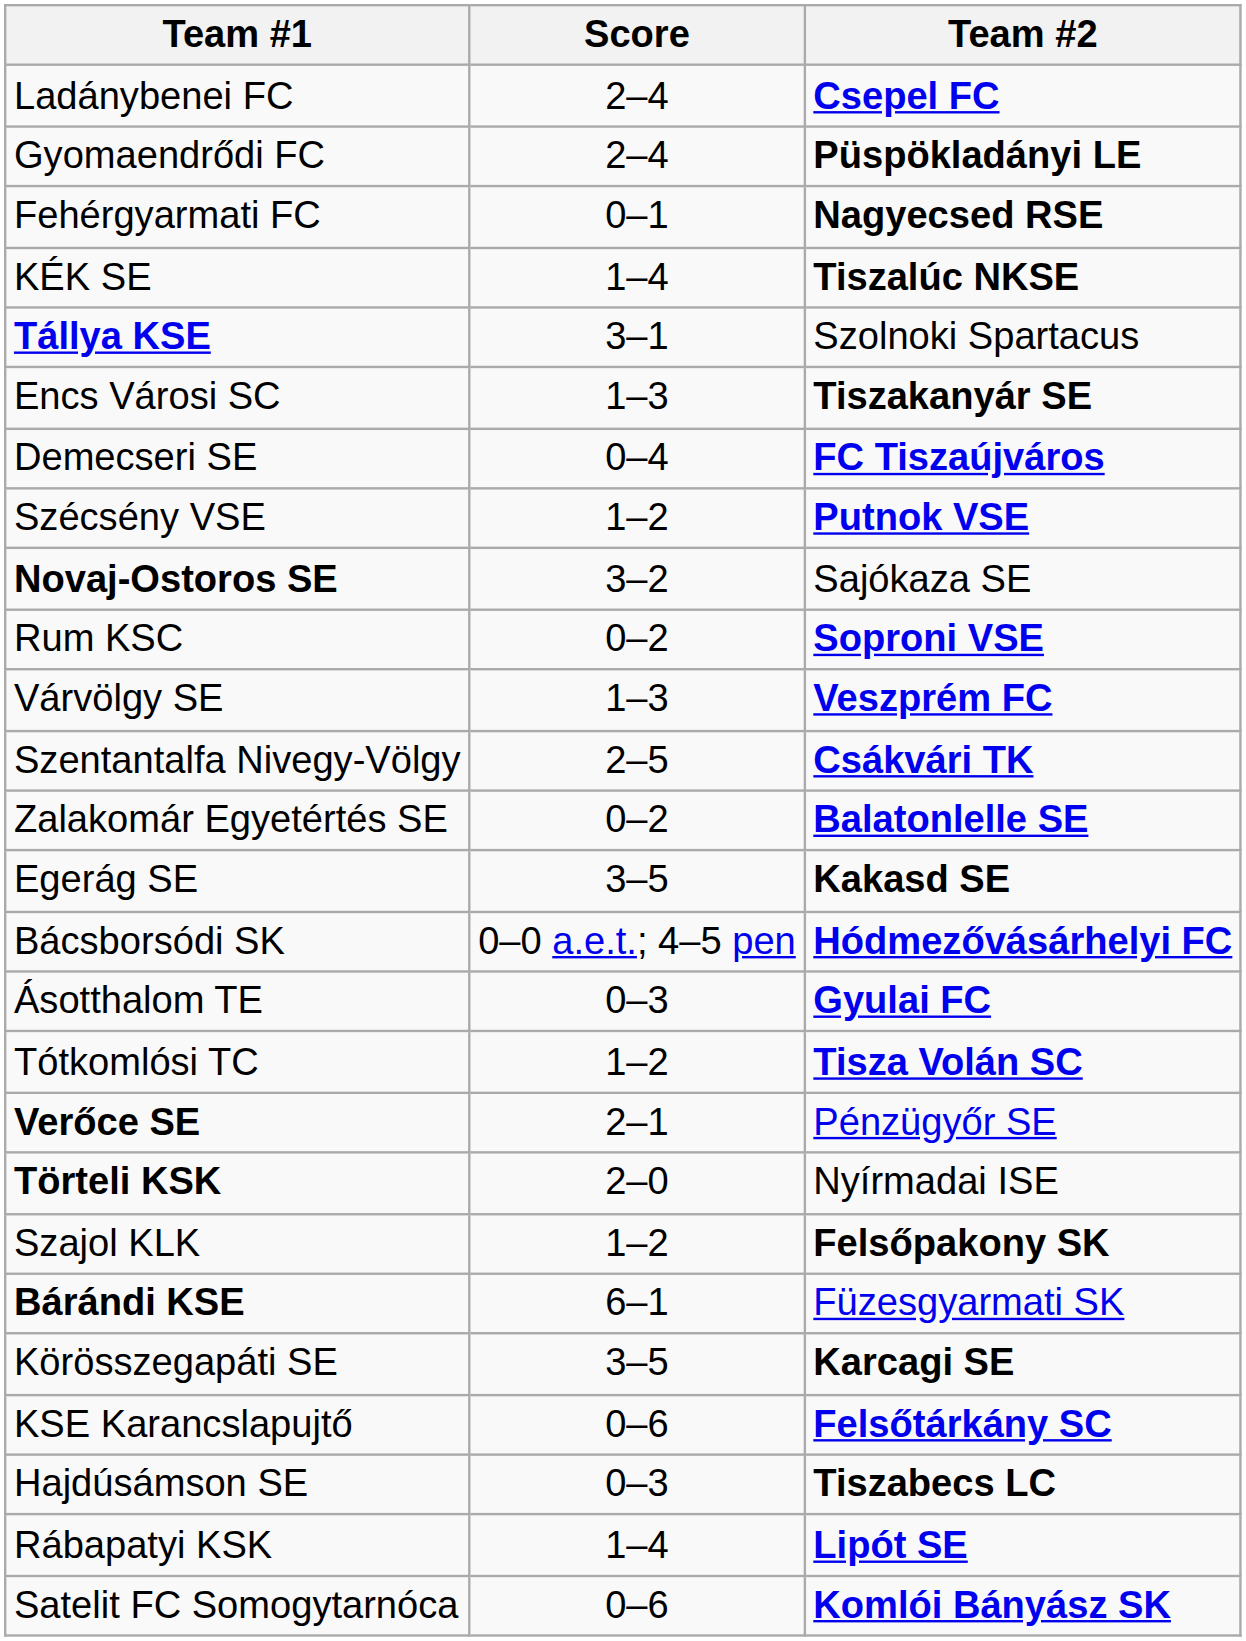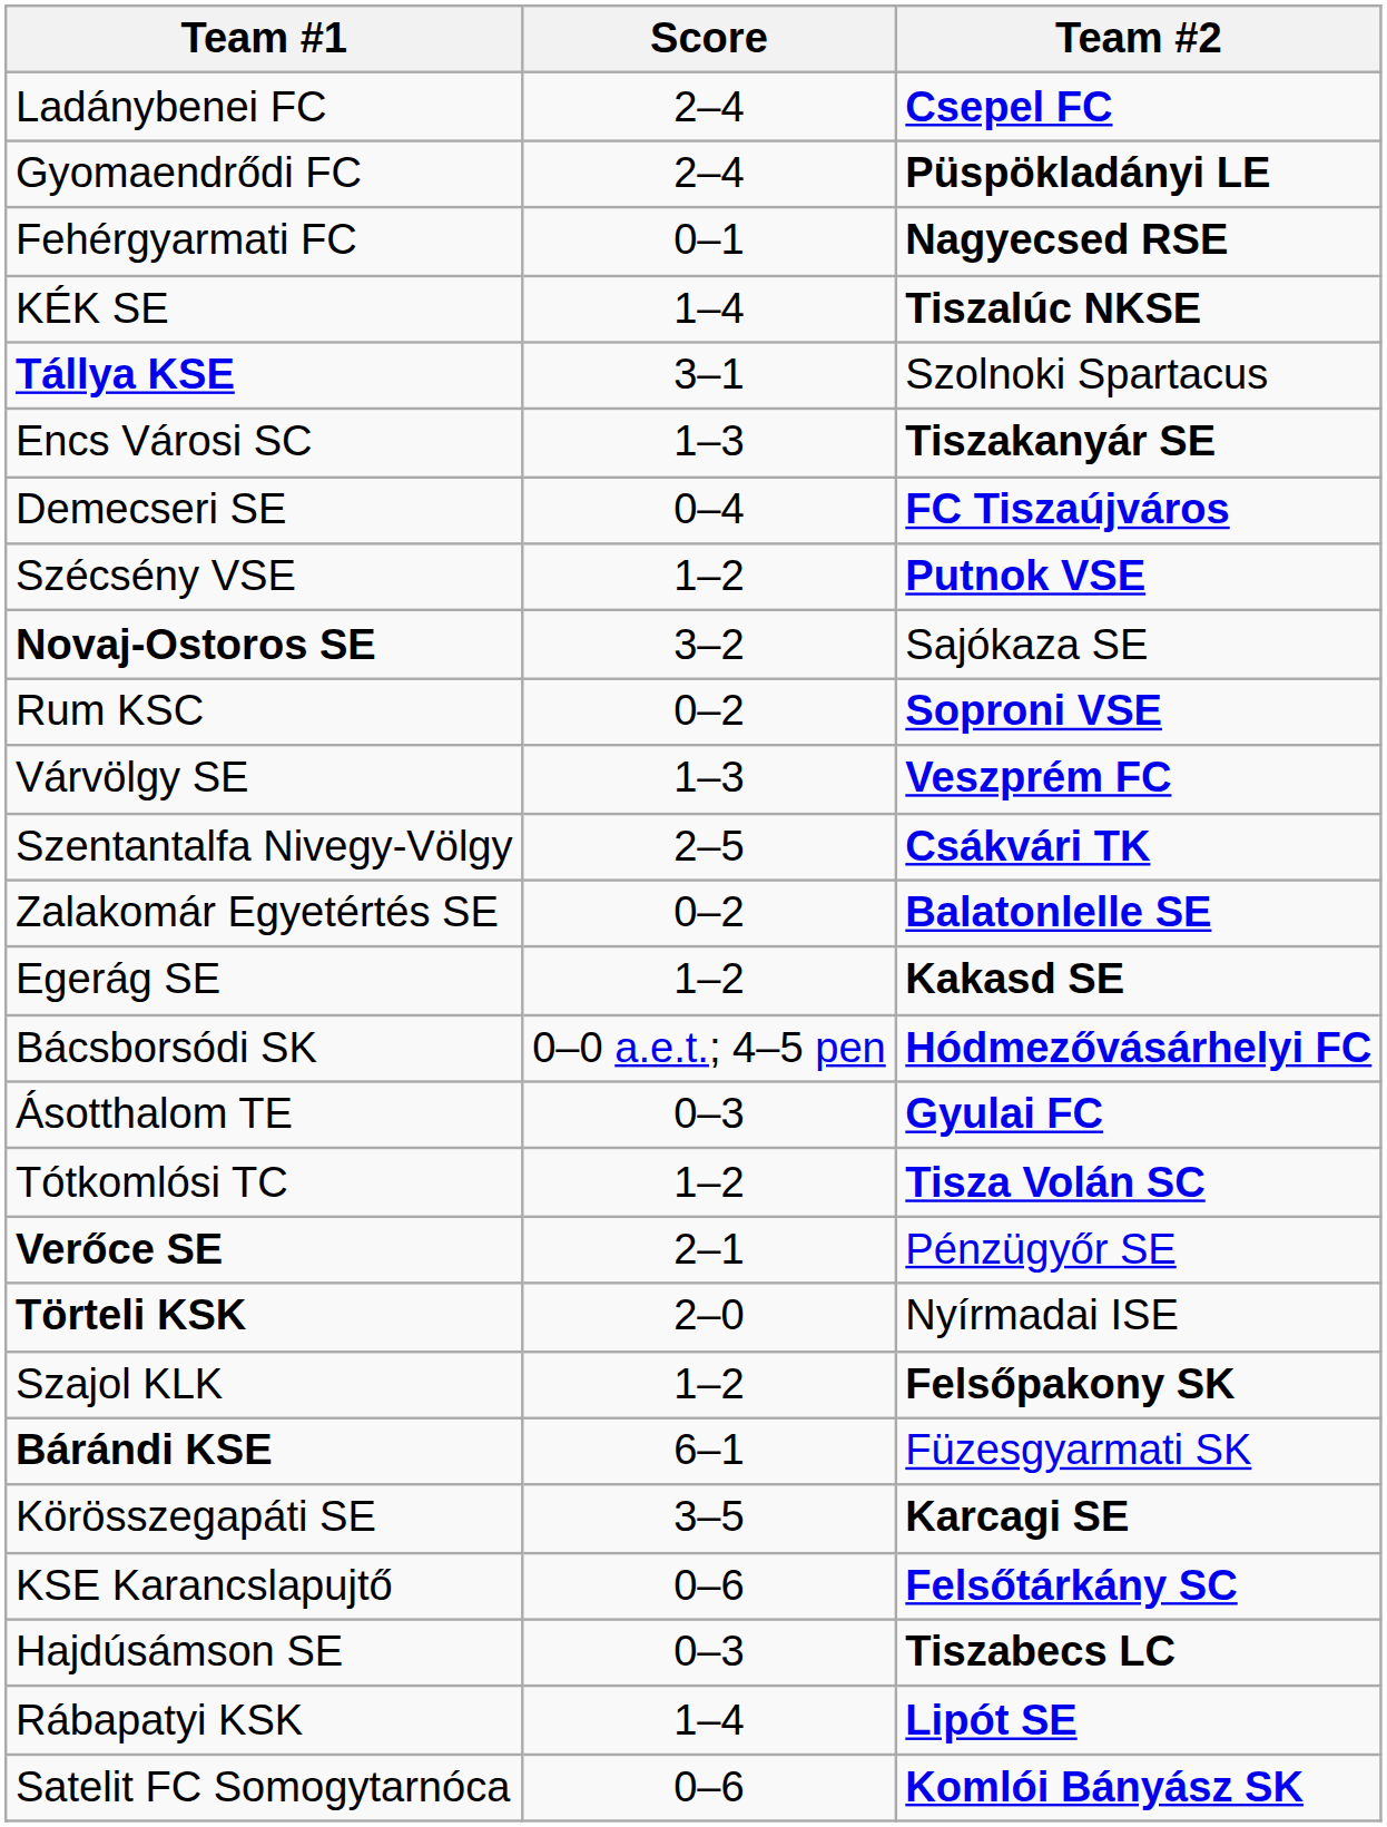 <table class="wikitable">
 <tr>
 <th>Team #1</th>
 <th>Score</th>
 <th>Team #2</th>
 </tr>
 <tr>
 <td>Ladánybenei FC</td>
 <td align="center">2–4</td>
 <td><strong><a href='#'>Csepel FC</a></strong></td>
 </tr>
 <tr>
 <td>Gyomaendrődi FC</td>
 <td align="center">2–4</td>
 <td><strong>Püspökladányi LE</strong></td>
 </tr>
 <tr>
 <td>Fehérgyarmati FC</td>
 <td align="center">0–1</td>
 <td><strong>Nagyecsed RSE</strong></td>
 </tr>
 <tr>
 <td>KÉK SE</td>
 <td align="center">1–4</td>
 <td><strong>Tiszalúc NKSE</strong></td>
 </tr>
 <tr>
 <td><strong><a href='#'>Tállya KSE</a></strong></td>
 <td align="center">3–1</td>
 <td>Szolnoki Spartacus</td>
 </tr>
 <tr>
 <td>Encs Városi SC</td>
 <td align="center">1–3</td>
 <td><strong>Tiszakanyár SE</strong></td>
 </tr>
 <tr>
 <td>Demecseri SE</td>
 <td align="center">0–4</td>
 <td><strong><a href='#'>FC Tiszaújváros</a></strong></td>
 </tr>
 <tr>
 <td>Szécsény VSE</td>
 <td align="center">1–2</td>
 <td><strong><a href='#'>Putnok VSE</a></strong></td>
 </tr>
 <tr>
 <td><strong>Novaj-Ostoros SE</strong></td>
 <td align="center">3–2</td>
 <td>Sajókaza SE</td>
 </tr>
 <tr>
 <td>Rum KSC</td>
 <td align="center">0–2</td>
 <td><strong><a href='#'>Soproni VSE</a></strong></td>
 </tr>
 <tr>
 <td>Várvölgy SE</td>
 <td align="center">1–3</td>
 <td><strong><a href='#'>Veszprém FC</a></strong></td>
 </tr>
 <tr>
 <td>Szentantalfa Nivegy-Völgy</td>
 <td align="center">2–5</td>
 <td><strong><a href='#'>Csákvári TK</a></strong></td>
 </tr>
 <tr>
 <td>Zalakomár Egyetértés SE</td>
 <td align="center">0–2</td>
 <td><strong><a href='#'>Balatonlelle SE</a></strong></td>
 </tr>
 <tr>
 <td>Egerág SE</td>
-<td align="center">3–5</td>
+<td align="center">1–2</td>
 <td><strong>Kakasd SE</strong></td>
 </tr>
 <tr>
 <td>Bácsborsódi SK</td>
 <td align="center">0–0 <a href='#'>a.e.t.</a>; 4–5 <a href='#'>pen</a></td>
 <td><strong><a href='#'>Hódmezővásárhelyi FC</a></strong></td>
 </tr>
 <tr>
 <td>Ásotthalom TE</td>
 <td align="center">0–3</td>
 <td><strong><a href='#'>Gyulai FC</a></strong></td>
 </tr>
 <tr>
 <td>Tótkomlósi TC</td>
 <td align="center">1–2</td>
 <td><strong><a href='#'>Tisza Volán SC</a></strong></td>
 </tr>
 <tr>
 <td><strong>Verőce SE</strong></td>
 <td align="center">2–1</td>
 <td><a href='#'>Pénzügyőr SE</a></td>
 </tr>
 <tr>
 <td><strong>Törteli KSK</strong></td>
 <td align="center">2–0</td>
 <td>Nyírmadai ISE</td>
 </tr>
 <tr>
 <td>Szajol KLK</td>
 <td align="center">1–2</td>
 <td><strong>Felsőpakony SK</strong></td>
 </tr>
 <tr>
 <td><strong>Bárándi KSE</strong></td>
 <td align="center">6–1</td>
 <td><a href='#'>Füzesgyarmati SK</a></td>
 </tr>
 <tr>
 <td>Körösszegapáti SE</td>
 <td align="center">3–5</td>
 <td><strong>Karcagi SE</strong></td>
 </tr>
 <tr>
 <td>KSE Karancslapujtő</td>
 <td align="center">0–6</td>
 <td><strong><a href='#'>Felsőtárkány SC</a></strong></td>
 </tr>
 <tr>
 <td>Hajdúsámson SE</td>
 <td align="center">0–3</td>
 <td><strong>Tiszabecs LC</strong></td>
 </tr>
 <tr>
 <td>Rábapatyi KSK</td>
 <td align="center">1–4</td>
 <td><strong><a href='#'>Lipót SE</a></strong></td>
 </tr>
 <tr>
 <td>Satelit FC Somogytarnóca</td>
 <td align="center">0–6</td>
 <td><strong><a href='#'>Komlói Bányász SK</a></strong></td>
 </tr>
 </table>
